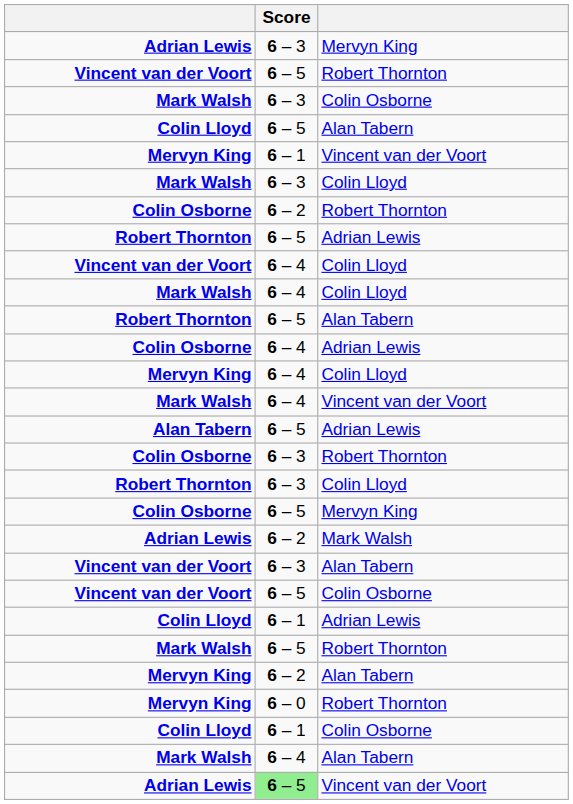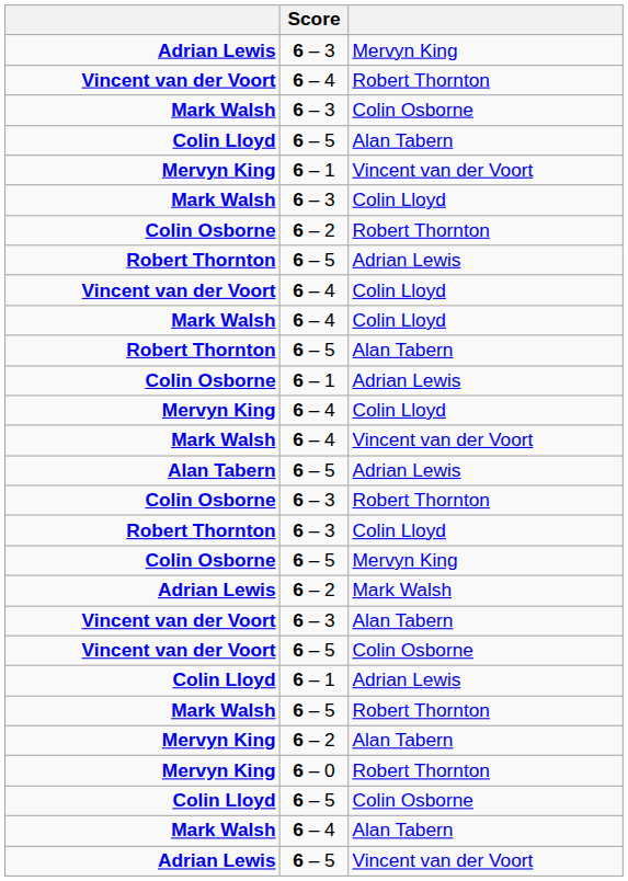 <table class=wikitable style="text-align:center">
 <tr>
 <th width=225></th>
 <th width=50>Score</th>
 <th width=225></th>
 </tr>
 <tr align=left>
 <td align=right><strong><a href='#'>Adrian Lewis</a></strong> </td>
 <td align=center><strong>6</strong> – 3</td>
 <td> <a href='#'>Mervyn King</a></td>
 </tr>
 <tr align=left>
 <td align=right><strong><a href='#'>Vincent van der Voort</a></strong> </td>
-<td align=center><strong>6</strong> – 5</td>
+<td align=center><strong>6</strong> – 4</td>
 <td> <a href='#'>Robert Thornton</a></td>
 </tr>
 <tr align=left>
 <td align=right><strong><a href='#'>Mark Walsh</a></strong> </td>
 <td align=center><strong>6</strong> – 3</td>
 <td> <a href='#'>Colin Osborne</a></td>
 </tr>
 <tr align=left>
 <td align=right><strong><a href='#'>Colin Lloyd</a></strong> </td>
 <td align=center><strong>6</strong> – 5</td>
 <td> <a href='#'>Alan Tabern</a></td>
 </tr>
 <tr align=left>
 <td align=right><strong><a href='#'>Mervyn King</a></strong> </td>
 <td align=center><strong>6</strong> – 1</td>
 <td> <a href='#'>Vincent van der Voort</a></td>
 </tr>
 <tr align=left>
 <td align=right><strong><a href='#'>Mark Walsh</a></strong> </td>
 <td align=center><strong>6</strong> – 3</td>
 <td> <a href='#'>Colin Lloyd</a></td>
 </tr>
 <tr align=left>
 <td align=right><strong><a href='#'>Colin Osborne</a></strong> </td>
 <td align=center><strong>6</strong> – 2</td>
 <td> <a href='#'>Robert Thornton</a></td>
 </tr>
 <tr align=left>
 <td align=right><strong><a href='#'>Robert Thornton</a></strong> </td>
 <td align=center><strong>6</strong> – 5</td>
 <td> <a href='#'>Adrian Lewis</a></td>
 </tr>
 <tr align=left>
 <td align=right><strong><a href='#'>Vincent van der Voort</a></strong> </td>
 <td align=center><strong>6</strong> – 4</td>
 <td> <a href='#'>Colin Lloyd</a></td>
 </tr>
 <tr align=left>
 <td align=right><strong><a href='#'>Mark Walsh</a></strong> </td>
 <td align=center><strong>6</strong> – 4</td>
 <td> <a href='#'>Colin Lloyd</a></td>
 </tr>
 <tr align=left>
 <td align=right><strong><a href='#'>Robert Thornton</a></strong> </td>
 <td align=center><strong>6</strong> – 5</td>
 <td> <a href='#'>Alan Tabern</a></td>
 </tr>
 <tr align=left>
 <td align=right><strong><a href='#'>Colin Osborne</a></strong> </td>
-<td align=center><strong>6</strong> – 4</td>
+<td align=center><strong>6</strong> – 1</td>
 <td> <a href='#'>Adrian Lewis</a></td>
 </tr>
 <tr align=left>
 <td align=right><strong><a href='#'>Mervyn King</a></strong> </td>
 <td align=center><strong>6</strong> – 4</td>
 <td> <a href='#'>Colin Lloyd</a></td>
 </tr>
 <tr align=left>
 <td align=right><strong><a href='#'>Mark Walsh</a></strong> </td>
 <td align=center><strong>6</strong> – 4</td>
 <td> <a href='#'>Vincent van der Voort</a></td>
 </tr>
 <tr align=left>
 <td align=right><strong><a href='#'>Alan Tabern</a></strong> </td>
 <td align=center><strong>6</strong> – 5</td>
 <td> <a href='#'>Adrian Lewis</a></td>
 </tr>
 <tr align=left>
 <td align=right><strong><a href='#'>Colin Osborne</a></strong> </td>
 <td align=center><strong>6</strong> – 3</td>
 <td> <a href='#'>Robert Thornton</a></td>
 </tr>
 <tr align=left>
 <td align=right><strong><a href='#'>Robert Thornton</a></strong> </td>
 <td align=center><strong>6</strong> – 3</td>
 <td> <a href='#'>Colin Lloyd</a></td>
 </tr>
 <tr align=left>
 <td align=right><strong><a href='#'>Colin Osborne</a></strong> </td>
 <td align=center><strong>6</strong> – 5</td>
 <td> <a href='#'>Mervyn King</a></td>
 </tr>
 <tr align=left>
 <td align=right><strong><a href='#'>Adrian Lewis</a></strong> </td>
 <td align=center><strong>6</strong> – 2</td>
 <td> <a href='#'>Mark Walsh</a></td>
 </tr>
 <tr align=left>
 <td align=right><strong><a href='#'>Vincent van der Voort</a></strong> </td>
 <td align=center><strong>6</strong> – 3</td>
 <td> <a href='#'>Alan Tabern</a></td>
 </tr>
 <tr align=left>
 <td align=right><strong><a href='#'>Vincent van der Voort</a></strong> </td>
 <td align=center><strong>6</strong> – 5</td>
 <td> <a href='#'>Colin Osborne</a></td>
 </tr>
 <tr align=left>
 <td align=right><strong><a href='#'>Colin Lloyd</a></strong> </td>
 <td align=center><strong>6</strong> – 1</td>
 <td> <a href='#'>Adrian Lewis</a></td>
 </tr>
 <tr align=left>
 <td align=right><strong><a href='#'>Mark Walsh</a></strong> </td>
 <td align=center><strong>6</strong> – 5</td>
 <td> <a href='#'>Robert Thornton</a></td>
 </tr>
 <tr align=left>
 <td align=right><strong><a href='#'>Mervyn King</a></strong> </td>
 <td align=center><strong>6</strong> – 2</td>
 <td> <a href='#'>Alan Tabern</a></td>
 </tr>
 <tr align=left>
 <td align=right><strong><a href='#'>Mervyn King</a></strong> </td>
 <td align=center><strong>6</strong> – 0</td>
 <td> <a href='#'>Robert Thornton</a></td>
 </tr>
 <tr align=left>
 <td align=right><strong><a href='#'>Colin Lloyd</a></strong> </td>
-<td align=center><strong>6</strong> – 1</td>
+<td align=center><strong>6</strong> – 5</td>
 <td> <a href='#'>Colin Osborne</a></td>
 </tr>
 <tr align=left>
 <td align=right><strong><a href='#'>Mark Walsh</a></strong> </td>
 <td align=center><strong>6</strong> – 4</td>
 <td> <a href='#'>Alan Tabern</a></td>
 </tr>
 <tr align=left>
 <td align=right><strong><a href='#'>Adrian Lewis</a></strong> </td>
-<td align=center style="background: lightgreen;"><strong>6</strong> – 5</td>
+<td align=center><strong>6</strong> – 5</td>
 <td> <a href='#'>Vincent van der Voort</a></td>
 </tr>
 </table>
